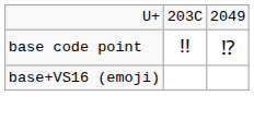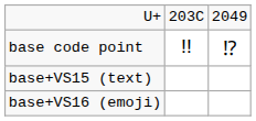 <table class="wikitable nounderlines" style="border-collapse:collapse;background:#FFFFFF;font-size:large;text-align:center">
 <tr style="background:#F8F8F8;font-size:small">
 <td style="text-align:right">U+</td>
 <td>203C</td>
 <td>2049</td>
 </tr>
 <tr>
 <td style="background:#F8F8F8;font-size:small;text-align:left">base code point</td>
 <td>‼</td>
 <td>⁉</td>
 </tr>
 <tr>
+<td style="background:#F8F8F8;font-size:small;text-align:left">base+VS15 (text)</td>
+<td></td>
+<td></td>
+</tr>
+<tr>
 <td style="background:#F8F8F8;font-size:small;text-align:left">base+VS16 (emoji)</td>
 <td></td>
 <td></td>
 </tr>
 </table>
